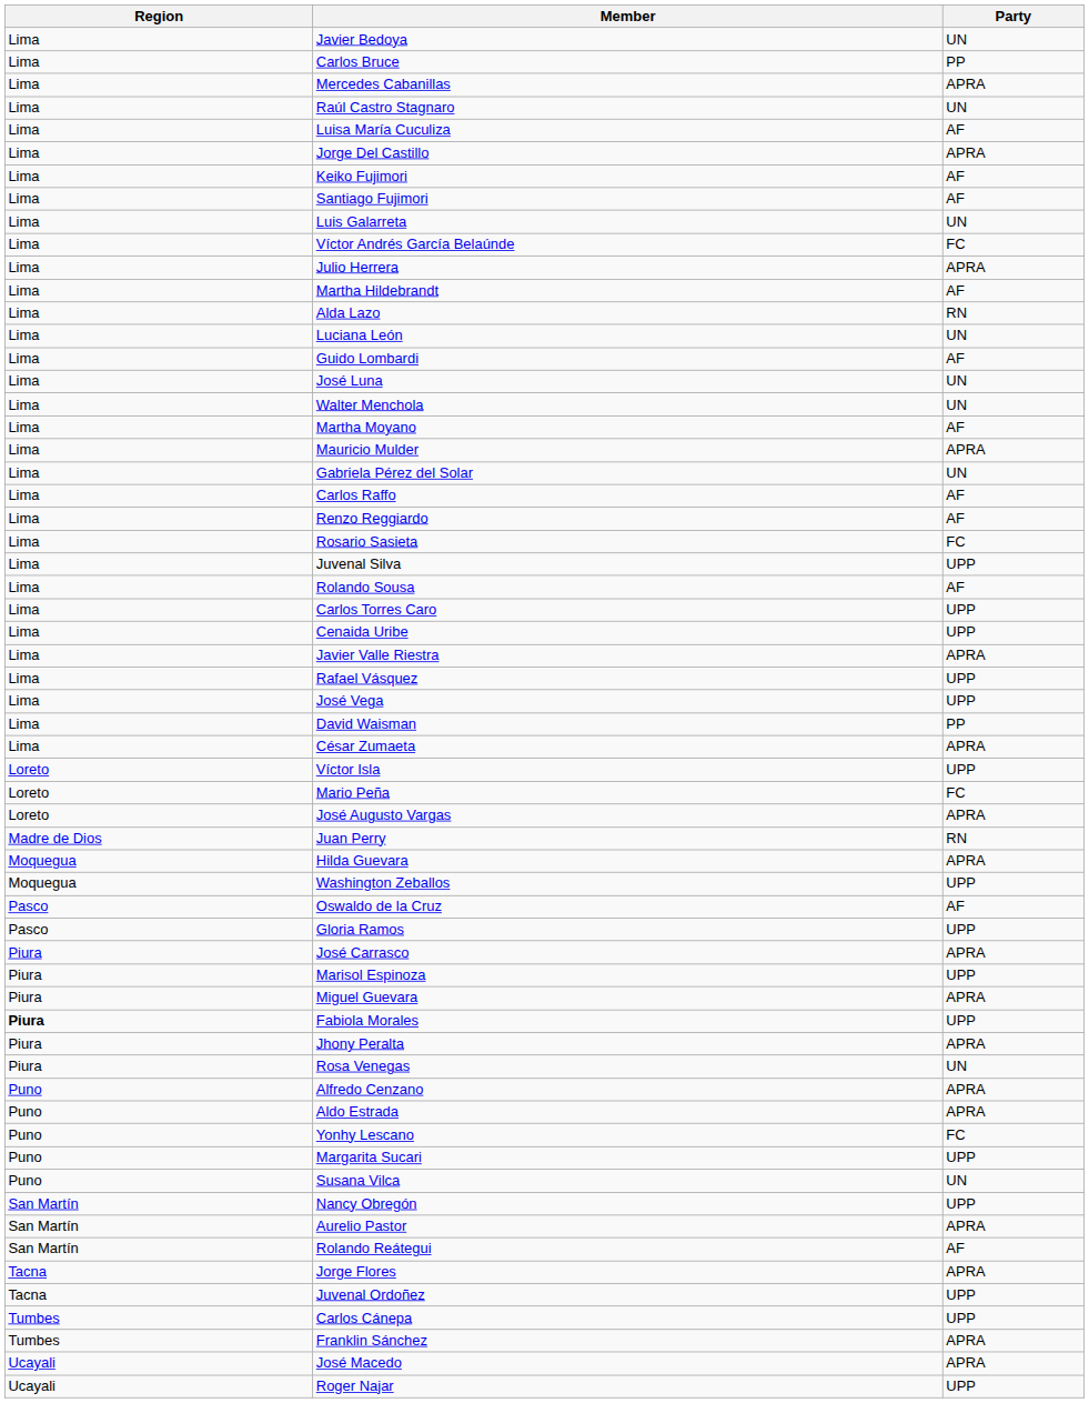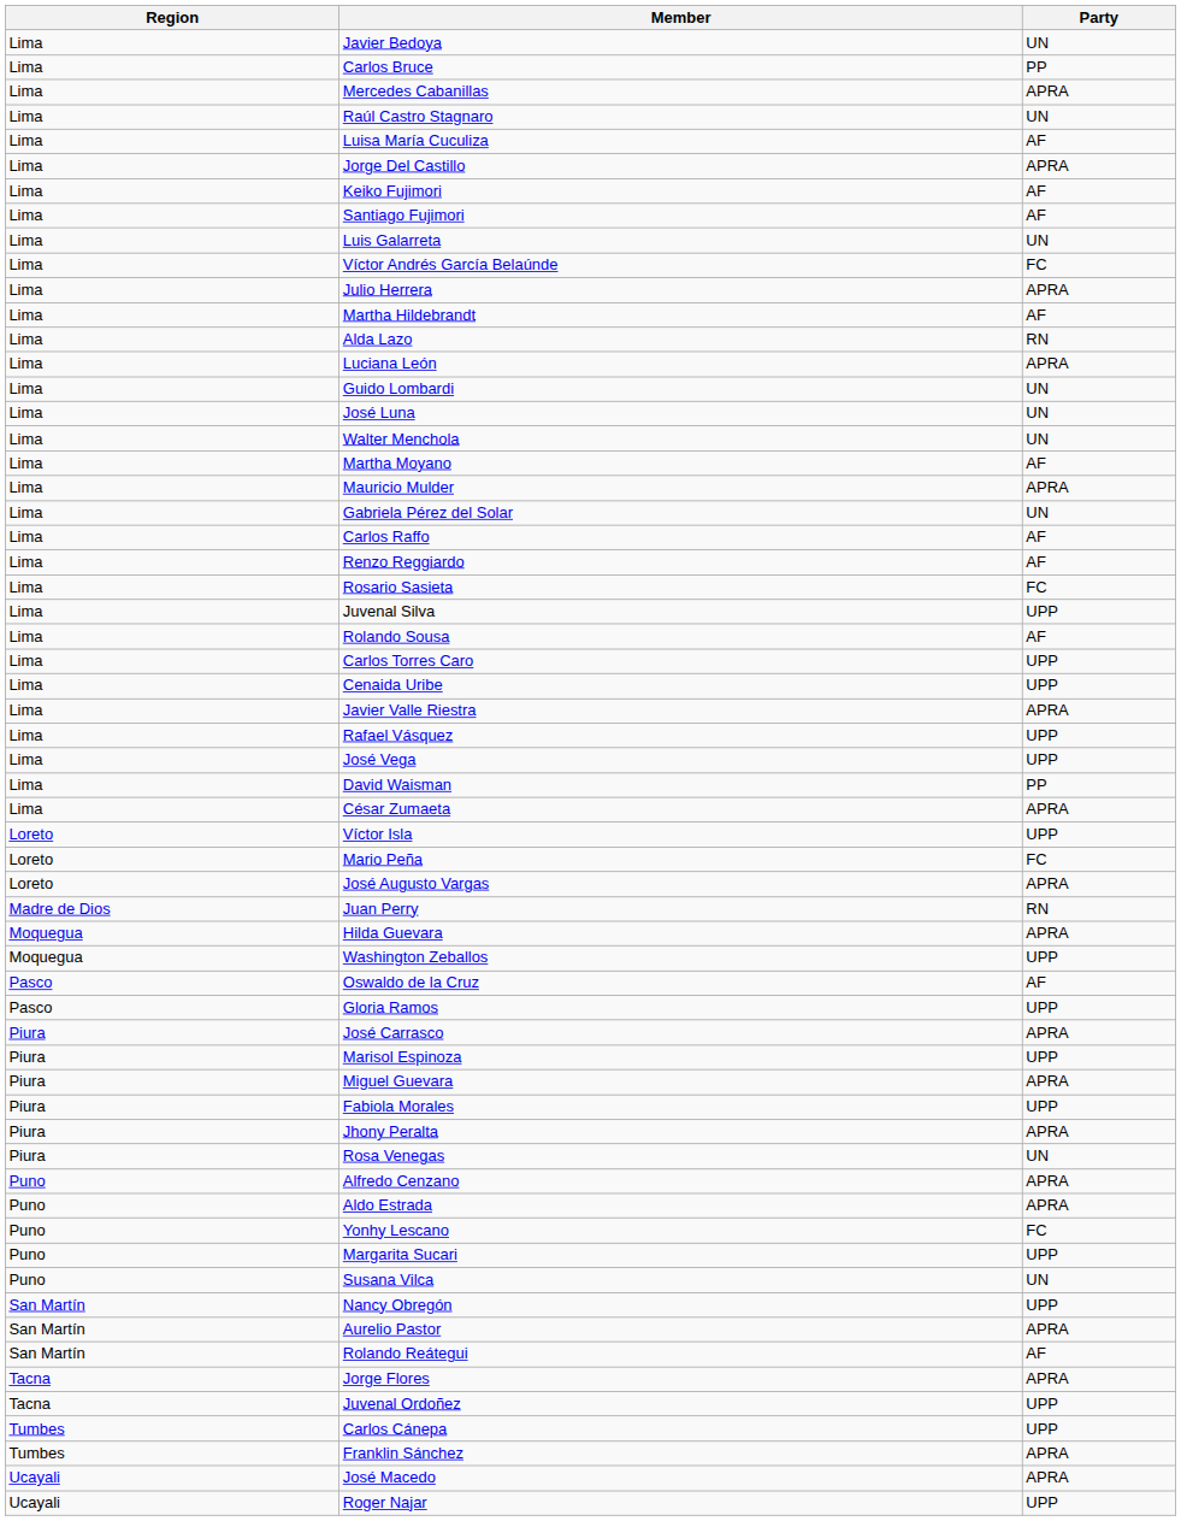 <table class="wikitable sortable" style="width:95%">
 <tr>
 <th>Region</th>
 <th>Member</th>
 <th>Party</th>
 </tr>
 <tr>
 <td>Lima</td>
 <td><a href='#'>Javier Bedoya</a></td>
 <td>UN</td>
 </tr>
 <tr>
 <td>Lima</td>
 <td><a href='#'>Carlos Bruce</a></td>
 <td>PP</td>
 </tr>
 <tr>
 <td>Lima</td>
 <td><a href='#'>Mercedes Cabanillas</a></td>
 <td>APRA</td>
 </tr>
 <tr>
 <td>Lima</td>
 <td><a href='#'>Raúl Castro Stagnaro</a></td>
 <td>UN</td>
 </tr>
 <tr>
 <td>Lima</td>
 <td><a href='#'>Luisa María Cuculiza</a></td>
 <td>AF</td>
 </tr>
 <tr>
 <td>Lima</td>
 <td><a href='#'>Jorge Del Castillo</a></td>
 <td>APRA</td>
 </tr>
 <tr>
 <td>Lima</td>
 <td><a href='#'>Keiko Fujimori</a></td>
 <td>AF</td>
 </tr>
 <tr>
 <td>Lima</td>
 <td><a href='#'>Santiago Fujimori</a></td>
 <td>AF</td>
 </tr>
 <tr>
 <td>Lima</td>
 <td><a href='#'>Luis Galarreta</a></td>
 <td>UN</td>
 </tr>
 <tr>
 <td>Lima</td>
 <td><a href='#'>Víctor Andrés García Belaúnde</a></td>
 <td>FC</td>
 </tr>
 <tr>
 <td>Lima</td>
 <td><a href='#'>Julio Herrera</a></td>
 <td>APRA</td>
 </tr>
 <tr>
 <td>Lima</td>
 <td><a href='#'>Martha Hildebrandt</a></td>
 <td>AF</td>
 </tr>
 <tr>
 <td>Lima</td>
 <td><a href='#'>Alda Lazo</a></td>
 <td>RN</td>
 </tr>
 <tr>
 <td>Lima</td>
 <td><a href='#'>Luciana León</a></td>
-<td>UN</td>
+<td>APRA</td>
 </tr>
 <tr>
 <td>Lima</td>
 <td><a href='#'>Guido Lombardi</a></td>
-<td>AF</td>
+<td>UN</td>
 </tr>
 <tr>
 <td>Lima</td>
 <td><a href='#'>José Luna</a></td>
 <td>UN</td>
 </tr>
 <tr>
 <td>Lima</td>
 <td><a href='#'>Walter Menchola</a></td>
 <td>UN</td>
 </tr>
 <tr>
 <td>Lima</td>
 <td><a href='#'>Martha Moyano</a></td>
 <td>AF</td>
 </tr>
 <tr>
 <td>Lima</td>
 <td><a href='#'>Mauricio Mulder</a></td>
 <td>APRA</td>
 </tr>
 <tr>
 <td>Lima</td>
 <td><a href='#'>Gabriela Pérez del Solar</a></td>
 <td>UN</td>
 </tr>
 <tr>
 <td>Lima</td>
 <td><a href='#'>Carlos Raffo</a></td>
 <td>AF</td>
 </tr>
 <tr>
 <td>Lima</td>
 <td><a href='#'>Renzo Reggiardo</a></td>
 <td>AF</td>
 </tr>
 <tr>
 <td>Lima</td>
 <td><a href='#'>Rosario Sasieta</a></td>
 <td>FC</td>
 </tr>
 <tr>
 <td>Lima</td>
 <td>Juvenal Silva</td>
 <td>UPP</td>
 </tr>
 <tr>
 <td>Lima</td>
 <td><a href='#'>Rolando Sousa</a></td>
 <td>AF</td>
 </tr>
 <tr>
 <td>Lima</td>
 <td><a href='#'>Carlos Torres Caro</a></td>
 <td>UPP</td>
 </tr>
 <tr>
 <td>Lima</td>
 <td><a href='#'>Cenaida Uribe</a></td>
 <td>UPP</td>
 </tr>
 <tr>
 <td>Lima</td>
 <td><a href='#'>Javier Valle Riestra</a></td>
 <td>APRA</td>
 </tr>
 <tr>
 <td>Lima</td>
 <td><a href='#'>Rafael Vásquez</a></td>
 <td>UPP</td>
 </tr>
 <tr>
 <td>Lima</td>
 <td><a href='#'>José Vega</a></td>
 <td>UPP</td>
 </tr>
 <tr>
 <td>Lima</td>
 <td><a href='#'>David Waisman</a></td>
 <td>PP</td>
 </tr>
 <tr>
 <td>Lima</td>
 <td><a href='#'>César Zumaeta</a></td>
 <td>APRA</td>
 </tr>
 <tr>
 <td><a href='#'>Loreto</a></td>
 <td><a href='#'>Víctor Isla</a></td>
 <td>UPP</td>
 </tr>
 <tr>
 <td>Loreto</td>
 <td><a href='#'>Mario Peña</a></td>
 <td>FC</td>
 </tr>
 <tr>
 <td>Loreto</td>
 <td><a href='#'>José Augusto Vargas</a></td>
 <td>APRA</td>
 </tr>
 <tr>
 <td><a href='#'>Madre de Dios</a></td>
 <td><a href='#'>Juan Perry</a></td>
 <td>RN</td>
 </tr>
 <tr>
 <td><a href='#'>Moquegua</a></td>
 <td><a href='#'>Hilda Guevara</a></td>
 <td>APRA</td>
 </tr>
 <tr>
 <td>Moquegua</td>
 <td><a href='#'>Washington Zeballos</a></td>
 <td>UPP</td>
 </tr>
 <tr>
 <td><a href='#'>Pasco</a></td>
 <td><a href='#'>Oswaldo de la Cruz</a></td>
 <td>AF</td>
 </tr>
 <tr>
 <td>Pasco</td>
 <td><a href='#'>Gloria Ramos</a></td>
 <td>UPP</td>
 </tr>
 <tr>
 <td><a href='#'>Piura</a></td>
 <td><a href='#'>José Carrasco</a></td>
 <td>APRA</td>
 </tr>
 <tr>
 <td>Piura</td>
 <td><a href='#'>Marisol Espinoza</a></td>
 <td>UPP</td>
 </tr>
 <tr>
 <td>Piura</td>
 <td><a href='#'>Miguel Guevara</a></td>
 <td>APRA</td>
 </tr>
 <tr>
-<td><strong>Piura</strong></td>
+<td>Piura</td>
 <td><a href='#'>Fabiola Morales</a></td>
 <td>UPP</td>
 </tr>
 <tr>
 <td>Piura</td>
 <td><a href='#'>Jhony Peralta</a></td>
 <td>APRA</td>
 </tr>
 <tr>
 <td>Piura</td>
 <td><a href='#'>Rosa Venegas</a></td>
 <td>UN</td>
 </tr>
 <tr>
 <td><a href='#'>Puno</a></td>
 <td><a href='#'>Alfredo Cenzano</a></td>
 <td>APRA</td>
 </tr>
 <tr>
 <td>Puno</td>
 <td><a href='#'>Aldo Estrada</a></td>
 <td>APRA</td>
 </tr>
 <tr>
 <td>Puno</td>
 <td><a href='#'>Yonhy Lescano</a></td>
 <td>FC</td>
 </tr>
 <tr>
 <td>Puno</td>
 <td><a href='#'>Margarita Sucari</a></td>
 <td>UPP</td>
 </tr>
 <tr>
 <td>Puno</td>
 <td><a href='#'>Susana Vilca</a></td>
 <td>UN</td>
 </tr>
 <tr>
 <td><a href='#'>San Martín</a></td>
 <td><a href='#'>Nancy Obregón</a></td>
 <td>UPP</td>
 </tr>
 <tr>
 <td>San Martín</td>
 <td><a href='#'>Aurelio Pastor</a></td>
 <td>APRA</td>
 </tr>
 <tr>
 <td>San Martín</td>
 <td><a href='#'>Rolando Reátegui</a></td>
 <td>AF</td>
 </tr>
 <tr>
 <td><a href='#'>Tacna</a></td>
 <td><a href='#'>Jorge Flores</a></td>
 <td>APRA</td>
 </tr>
 <tr>
 <td>Tacna</td>
 <td><a href='#'>Juvenal Ordoñez</a></td>
 <td>UPP</td>
 </tr>
 <tr>
 <td><a href='#'>Tumbes</a></td>
 <td><a href='#'>Carlos Cánepa</a></td>
 <td>UPP</td>
 </tr>
 <tr>
 <td>Tumbes</td>
 <td><a href='#'>Franklin Sánchez</a></td>
 <td>APRA</td>
 </tr>
 <tr>
 <td><a href='#'>Ucayali</a></td>
 <td><a href='#'>José Macedo</a></td>
 <td>APRA</td>
 </tr>
 <tr>
 <td>Ucayali</td>
 <td><a href='#'>Roger Najar</a></td>
 <td>UPP</td>
 </tr>
 </table>
